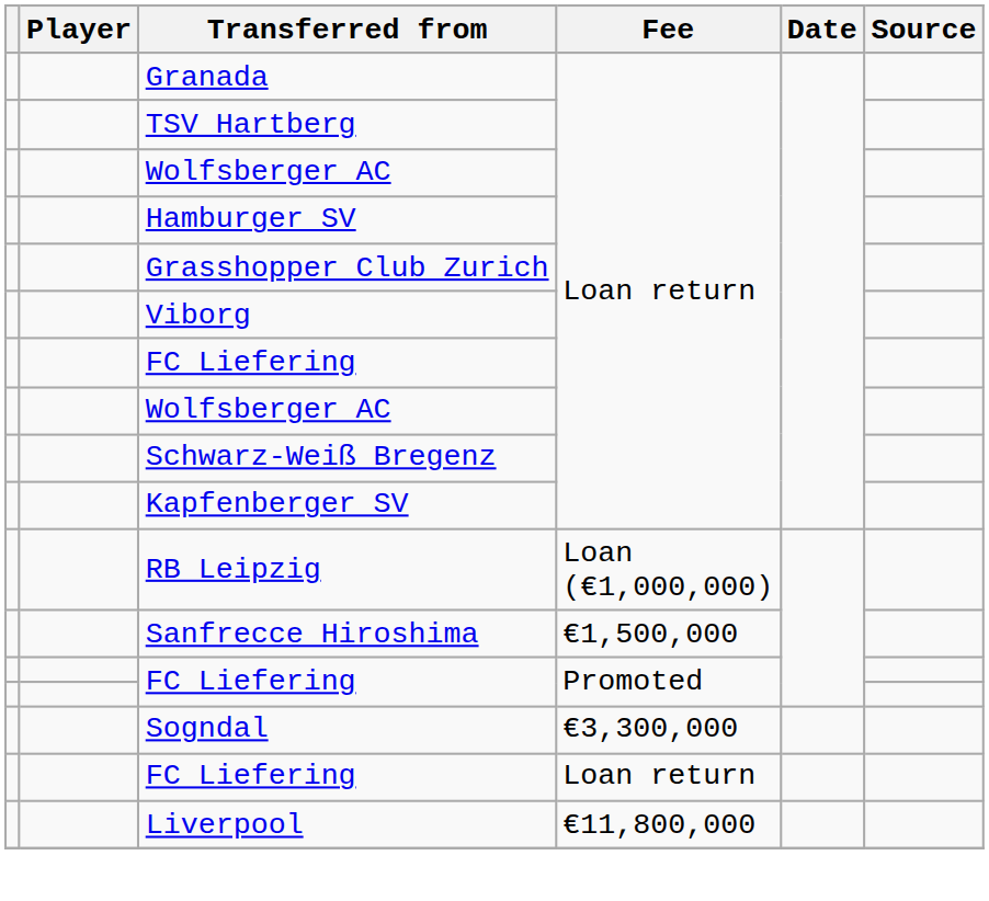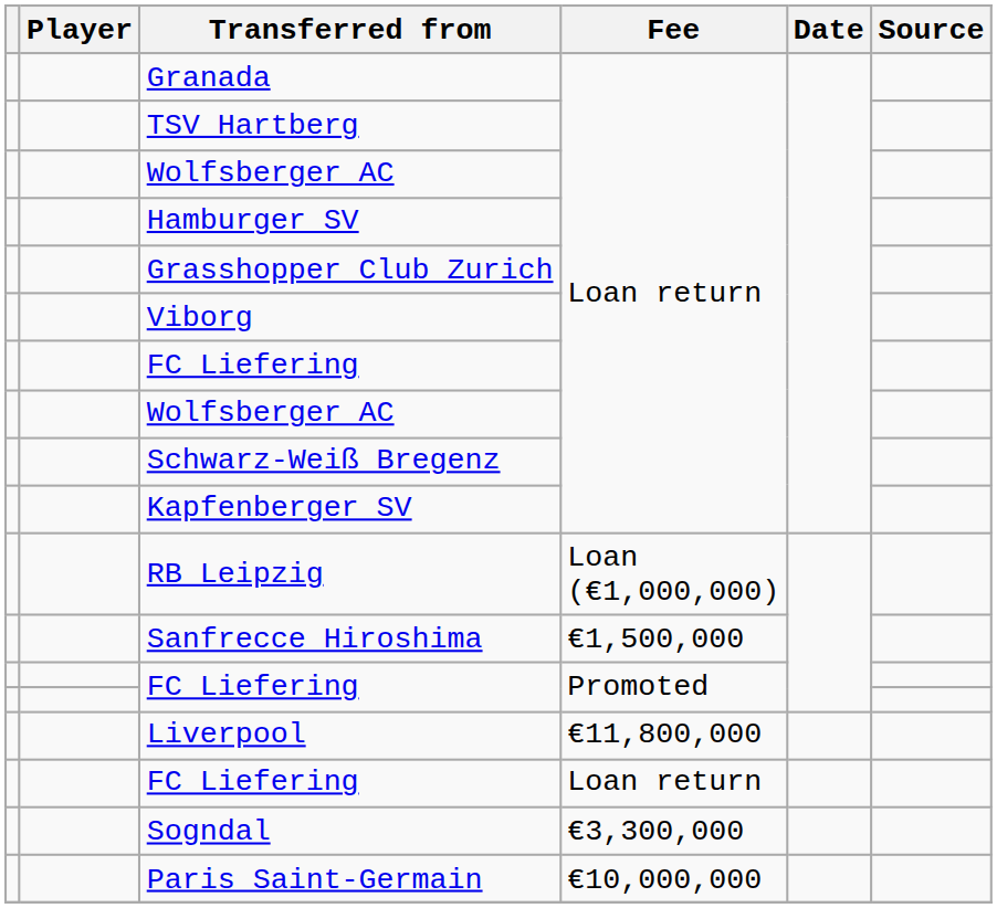 <table class="wikitable plainrowheaders sortable">
 <tr>
 <th></th>
 <th scope="col">Player</th>
 <th>Transferred from</th>
 <th style="width: 80px;">Fee</th>
 <th scope="col">Date</th>
 <th scope="col">Source</th>
 </tr>
 <tr>
 <td align="center"></td>
 <td></td>
 <td> <a href='#'>Granada</a></td>
 <td rowspan="10">Loan return</td>
 <td rowspan="10"></td>
 <td></td>
 </tr>
 <tr>
 <td align="center"></td>
 <td></td>
 <td> <a href='#'>TSV Hartberg</a></td>
 <td></td>
 </tr>
 <tr>
 <td align="center"></td>
 <td></td>
 <td> <a href='#'>Wolfsberger AC</a></td>
 <td></td>
 </tr>
 <tr>
 <td align="center"></td>
 <td></td>
 <td> <a href='#'>Hamburger SV</a></td>
 <td></td>
 </tr>
 <tr>
 <td align="center"></td>
 <td></td>
 <td> <a href='#'>Grasshopper Club Zurich</a></td>
 <td></td>
 </tr>
 <tr>
 <td align="center"></td>
 <td></td>
 <td> <a href='#'>Viborg</a></td>
 <td></td>
 </tr>
 <tr>
 <td align="center"></td>
 <td></td>
 <td> <a href='#'>FC Liefering</a></td>
 <td></td>
 </tr>
 <tr>
 <td align="center"></td>
 <td></td>
 <td> <a href='#'>Wolfsberger AC</a></td>
 <td></td>
 </tr>
 <tr>
 <td align="center"></td>
 <td></td>
 <td> <a href='#'>Schwarz-Weiß Bregenz</a></td>
 <td></td>
 </tr>
 <tr>
 <td align="center"></td>
 <td></td>
 <td> <a href='#'>Kapfenberger SV</a></td>
 <td></td>
 </tr>
 <tr>
 <td align="center"></td>
 <td></td>
 <td> <a href='#'>RB Leipzig</a></td>
 <td>Loan (€1,000,000)</td>
 <td rowspan="4"></td>
 <td></td>
 </tr>
 <tr>
 <td align="center"></td>
 <td></td>
 <td> <a href='#'>Sanfrecce Hiroshima</a></td>
 <td>€1,500,000</td>
 <td></td>
 </tr>
 <tr>
 <td align="center"></td>
 <td></td>
 <td rowspan="2"> <a href='#'>FC Liefering</a></td>
 <td rowspan="2">Promoted</td>
 <td></td>
 </tr>
 <tr>
 <td align="center"></td>
 <td></td>
 <td></td>
 </tr>
 <tr>
 <td align="center"></td>
 <td></td>
-<td> <a href='#'>Sogndal</a></td>
-<td>€3,300,000</td>
+<td> <a href='#'>Liverpool</a></td>
+<td>€11,800,000</td>
 <td></td>
 <td></td>
 </tr>
 <tr>
 <td align="center"></td>
 <td></td>
 <td> <a href='#'>FC Liefering</a></td>
 <td>Loan return</td>
 <td></td>
 <td></td>
 </tr>
 <tr>
 <td align="center"></td>
 <td></td>
-<td> <a href='#'>Liverpool</a></td>
-<td>€11,800,000</td>
+<td> <a href='#'>Sogndal</a></td>
+<td>€3,300,000</td>
+<td></td>
+<td></td>
+</tr>
+<tr>
+<td align="center"></td>
+<td></td>
+<td> <a href='#'>Paris Saint-Germain</a></td>
+<td>€10,000,000</td>
 <td></td>
 <td></td>
 </tr>
 <tr>
 </tr>
 </table>
